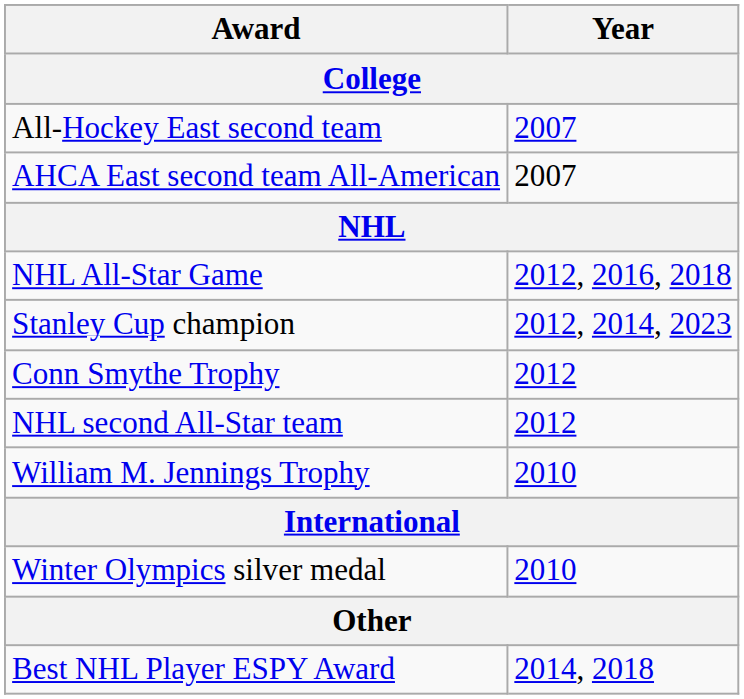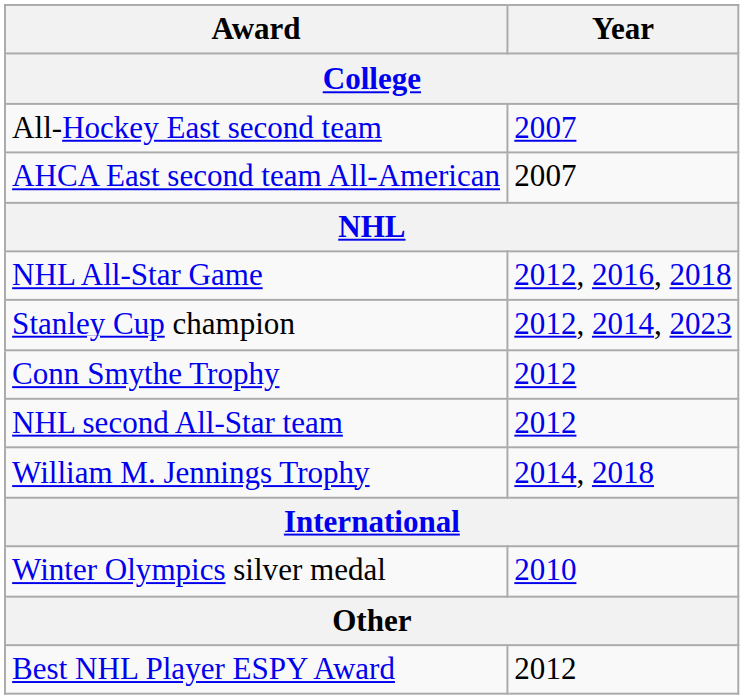 <table class="wikitable">
 <tr>
 <th>Award</th>
 <th>Year</th>
 </tr>
 <tr>
 <th colspan="2"><a href='#'>College</a></th>
 </tr>
 <tr>
 <td>All-<a href='#'>Hockey East second team</a></td>
 <td><a href='#'>2007</a></td>
 </tr>
 <tr>
 <td><a href='#'>AHCA East second team All-American</a></td>
 <td>2007</td>
 </tr>
 <tr>
 <th colspan="2"><a href='#'>NHL</a></th>
 </tr>
 <tr>
 <td><a href='#'>NHL All-Star Game</a></td>
 <td><a href='#'>2012</a>, <a href='#'>2016</a>, <a href='#'>2018</a></td>
 </tr>
 <tr>
 <td><a href='#'>Stanley Cup</a> champion</td>
 <td><a href='#'>2012</a>, <a href='#'>2014</a>, <a href='#'>2023</a></td>
 </tr>
 <tr>
 <td><a href='#'>Conn Smythe Trophy</a></td>
 <td><a href='#'>2012</a></td>
 </tr>
 <tr>
 <td><a href='#'>NHL second All-Star team</a></td>
 <td><a href='#'>2012</a></td>
 </tr>
 <tr>
 <td><a href='#'>William M. Jennings Trophy</a></td>
-<td><a href='#'>2010</a></td>
+<td><a href='#'>2014</a>, <a href='#'>2018</a></td>
 </tr>
 <tr>
 <th colspan="2"><a href='#'>International</a></th>
 </tr>
 <tr>
 <td><a href='#'>Winter Olympics</a> silver medal</td>
 <td><a href='#'>2010</a></td>
 </tr>
 <tr>
 <th colspan="2">Other</th>
 </tr>
 <tr>
 <td><a href='#'>Best NHL Player ESPY Award</a></td>
-<td><a href='#'>2014</a>, <a href='#'>2018</a></td>
+<td>2012</td>
 </tr>
 </table>
